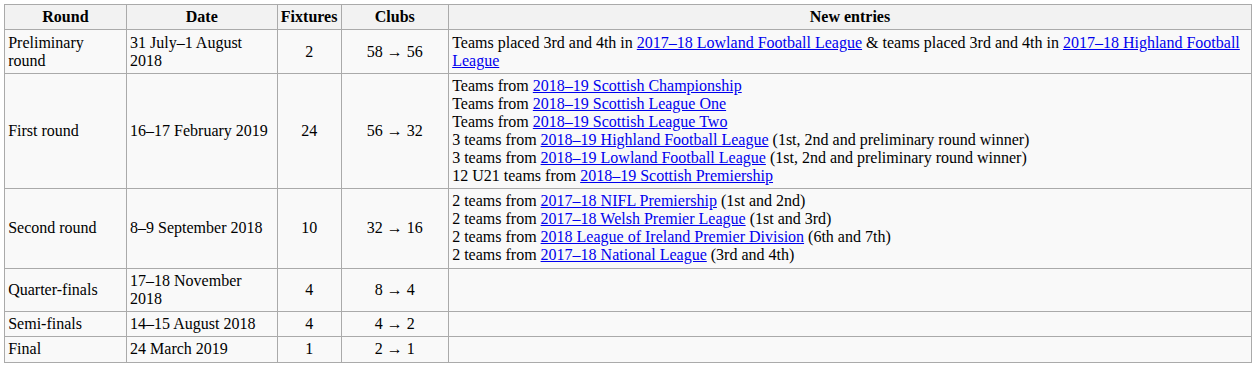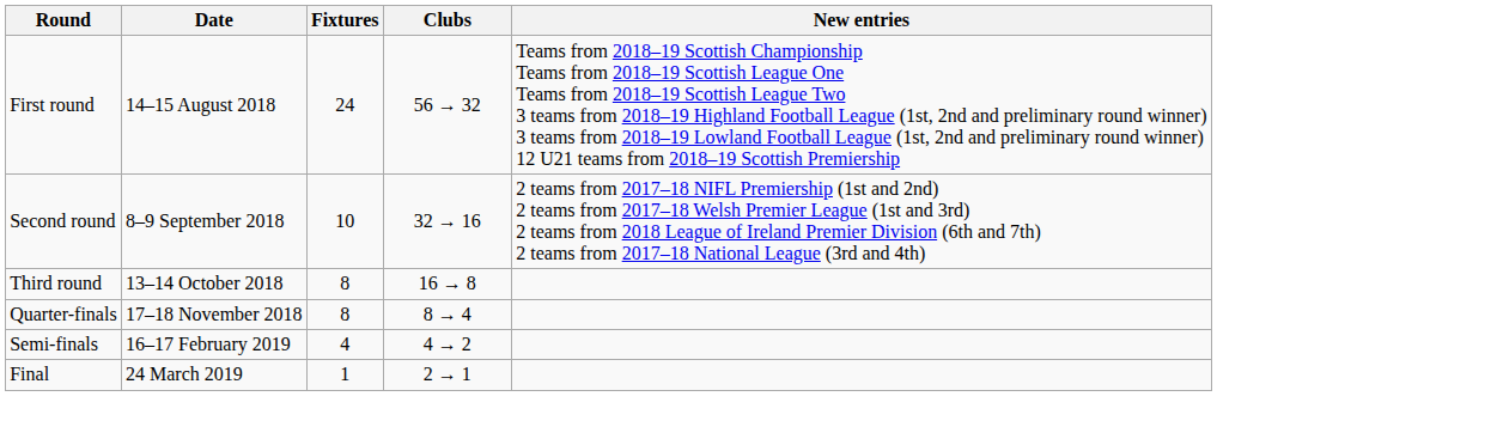 <table class="wikitable">
 <tr>
 <th>Round</th>
 <th>Date</th>
 <th>Fixtures</th>
 <th width=100>Clubs</th>
 <th>New entries</th>
 </tr>
 <tr align=center>
-<td align=left>Preliminary round</td>
-<td align=left>31 July–1 August 2018</td>
-<td>2</td>
-<td>58 → 56</td>
-<td align=left>Teams placed 3rd and 4th in <a href='#'>2017–18 Lowland Football League</a> & teams placed 3rd and 4th in <a href='#'>2017–18 Highland Football League</a></td>
-</tr>
-<tr align=center>
 <td align=left>First round</td>
-<td align=left>16–17 February 2019</td>
+<td align=left>14–15 August 2018</td>
 <td>24</td>
 <td>56 → 32</td>
 <td align=left>Teams from <a href='#'>2018–19 Scottish Championship</a> <br> Teams from <a href='#'>2018–19 Scottish League One</a> <br> Teams from <a href='#'>2018–19 Scottish League Two</a> <br> 3 teams from <a href='#'>2018–19 Highland Football League</a> (1st, 2nd and preliminary round winner) <br> 3 teams from <a href='#'>2018–19 Lowland Football League</a> (1st, 2nd and preliminary round winner) <br> 12 U21 teams from <a href='#'>2018–19 Scottish Premiership</a></td>
 </tr>
 <tr align=center>
 <td align=left>Second round</td>
 <td align=left>8–9 September 2018</td>
 <td>10</td>
 <td>32 → 16</td>
 <td align=left>2 teams from <a href='#'>2017–18 NIFL Premiership</a> (1st and 2nd) <br> 2 teams from <a href='#'>2017–18 Welsh Premier League</a> (1st and 3rd) <br> 2 teams from <a href='#'>2018 League of Ireland Premier Division</a>  (6th and 7th) <br> 2 teams from <a href='#'>2017–18 National League</a> (3rd and 4th)</td>
 </tr>
 <tr align=center>
+<td align=left>Third round</td>
+<td align=left>13–14 October 2018</td>
+<td>8</td>
+<td>16 → 8</td>
+<td></td>
+</tr>
+<tr align=center>
 <td align=left>Quarter-finals</td>
 <td align=left>17–18 November 2018</td>
-<td>4</td>
+<td>8</td>
 <td>8 → 4</td>
 <td></td>
 </tr>
 <tr align=center>
 <td align=left>Semi-finals</td>
-<td align=left>14–15 August 2018</td>
+<td align=left>16–17 February 2019</td>
 <td>4</td>
 <td>4 → 2</td>
 <td></td>
 </tr>
 <tr align=center>
 <td align=left>Final</td>
 <td align=left>24 March 2019</td>
 <td>1</td>
 <td>2 → 1</td>
 <td></td>
 </tr>
 </table>
